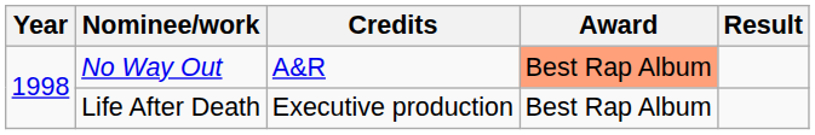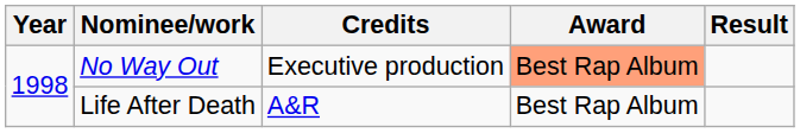 <table class="wikitable">
 <tr>
 <th>Year</th>
 <th>Nominee/work</th>
 <th>Credits</th>
 <th>Award</th>
 <th>Result</th>
 </tr>
 <tr>
 <td rowspan="2"><a href='#'>1998</a></td>
 <td><em><a href='#'>No Way Out</a></em></td>
-<td><a href='#'>A&R</a></td>
+<td>Executive production</td>
 <td Best Rap Album style="background: lightsalmon;">Best Rap Album</td>
 <td></td>
 </tr>
 <tr>
 <td>Life After Death</td>
-<td>Executive production</td>
+<td><a href='#'>A&R</a></td>
 <td Best Rap Album>Best Rap Album</td>
 <td></td>
 </tr>
 </table>
